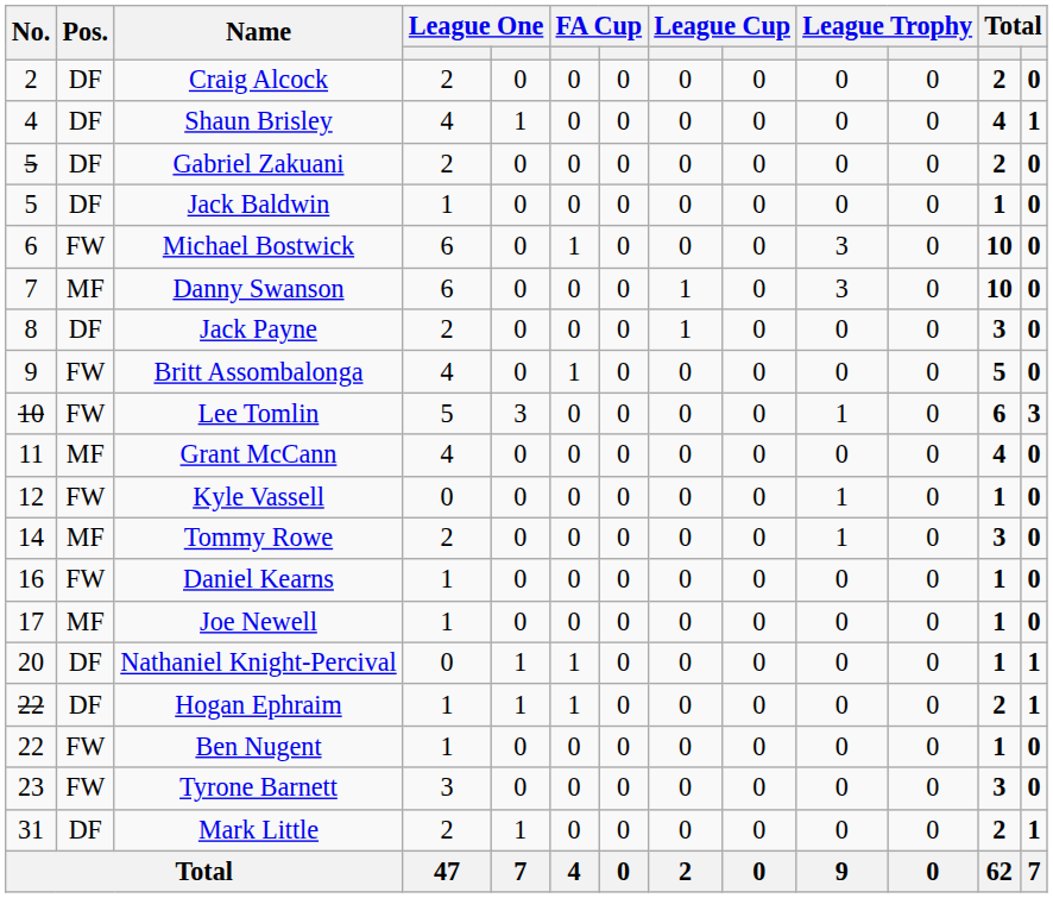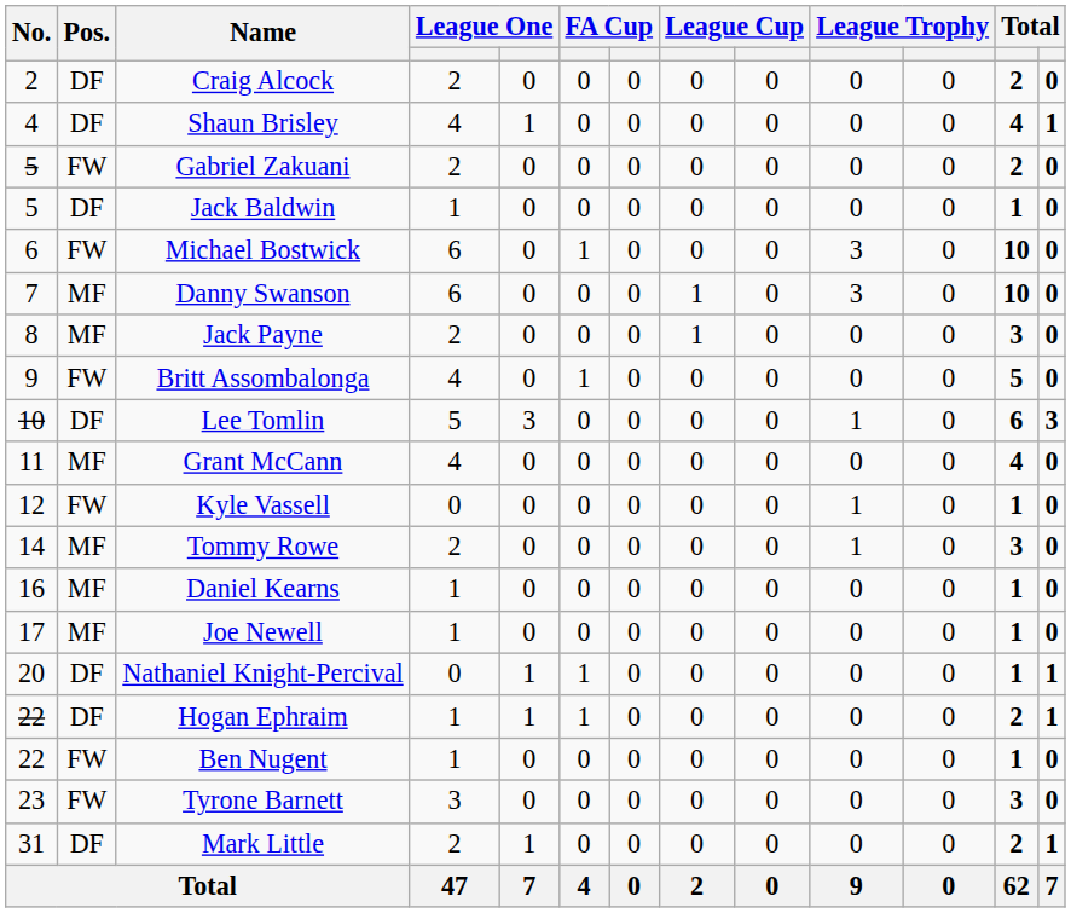 <table class="wikitable sortable" style="text-align: center;">
 <tr>
 <th rowspan="2">No.</th>
 <th rowspan="2">Pos.</th>
 <th rowspan="2">Name</th>
 <th colspan="2"><a href='#'>League One</a></th>
 <th colspan="2"><a href='#'>FA Cup</a></th>
 <th colspan="2"><a href='#'>League Cup</a></th>
 <th colspan="2"><a href='#'>League Trophy</a></th>
 <th colspan="2">Total</th>
 </tr>
 <tr>
 <th></th>
 <th></th>
 <th></th>
 <th></th>
 <th></th>
 <th></th>
 <th></th>
 <th></th>
 <th></th>
 <th></th>
 </tr>
 <tr>
 <td>2</td>
 <td>DF</td>
 <td><a href='#'>Craig Alcock</a></td>
 <td>2</td>
 <td>0</td>
 <td>0</td>
 <td>0</td>
 <td>0</td>
 <td>0</td>
 <td>0</td>
 <td>0</td>
 <td><strong>2</strong></td>
 <td><strong>0</strong></td>
 </tr>
 <tr>
 <td>4</td>
 <td>DF</td>
 <td><a href='#'>Shaun Brisley</a></td>
 <td>4</td>
 <td>1</td>
 <td>0</td>
 <td>0</td>
 <td>0</td>
 <td>0</td>
 <td>0</td>
 <td>0</td>
 <td><strong>4</strong></td>
 <td><strong>1</strong></td>
 </tr>
 <tr>
 <td><s>5</s></td>
-<td>DF</td>
+<td>FW</td>
 <td><a href='#'>Gabriel Zakuani</a></td>
 <td>2</td>
 <td>0</td>
 <td>0</td>
 <td>0</td>
 <td>0</td>
 <td>0</td>
 <td>0</td>
 <td>0</td>
 <td><strong>2</strong></td>
 <td><strong>0</strong></td>
 </tr>
 <tr>
 <td>5</td>
 <td>DF</td>
 <td><a href='#'>Jack Baldwin</a></td>
 <td>1</td>
 <td>0</td>
 <td>0</td>
 <td>0</td>
 <td>0</td>
 <td>0</td>
 <td>0</td>
 <td>0</td>
 <td><strong>1</strong></td>
 <td><strong>0</strong></td>
 </tr>
 <tr>
 <td>6</td>
 <td>FW</td>
 <td><a href='#'>Michael Bostwick</a></td>
 <td>6</td>
 <td>0</td>
 <td>1</td>
 <td>0</td>
 <td>0</td>
 <td>0</td>
 <td>3</td>
 <td>0</td>
 <td><strong>10</strong></td>
 <td><strong>0</strong></td>
 </tr>
 <tr>
 <td>7</td>
 <td>MF</td>
 <td><a href='#'>Danny Swanson</a></td>
 <td>6</td>
 <td>0</td>
 <td>0</td>
 <td>0</td>
 <td>1</td>
 <td>0</td>
 <td>3</td>
 <td>0</td>
 <td><strong>10</strong></td>
 <td><strong>0</strong></td>
 </tr>
 <tr>
 <td>8</td>
-<td>DF</td>
+<td>MF</td>
 <td><a href='#'>Jack Payne</a></td>
 <td>2</td>
 <td>0</td>
 <td>0</td>
 <td>0</td>
 <td>1</td>
 <td>0</td>
 <td>0</td>
 <td>0</td>
 <td><strong>3</strong></td>
 <td><strong>0</strong></td>
 </tr>
 <tr>
 <td>9</td>
 <td>FW</td>
 <td><a href='#'>Britt Assombalonga</a></td>
 <td>4</td>
 <td>0</td>
 <td>1</td>
 <td>0</td>
 <td>0</td>
 <td>0</td>
 <td>0</td>
 <td>0</td>
 <td><strong>5</strong></td>
 <td><strong>0</strong></td>
 </tr>
 <tr>
 <td><s>10</s></td>
-<td>FW</td>
+<td>DF</td>
 <td><a href='#'>Lee Tomlin</a></td>
 <td>5</td>
 <td>3</td>
 <td>0</td>
 <td>0</td>
 <td>0</td>
 <td>0</td>
 <td>1</td>
 <td>0</td>
 <td><strong>6</strong></td>
 <td><strong>3</strong></td>
 </tr>
 <tr>
 <td>11</td>
 <td>MF</td>
 <td><a href='#'>Grant McCann</a></td>
 <td>4</td>
 <td>0</td>
 <td>0</td>
 <td>0</td>
 <td>0</td>
 <td>0</td>
 <td>0</td>
 <td>0</td>
 <td><strong>4</strong></td>
 <td><strong>0</strong></td>
 </tr>
 <tr>
 <td>12</td>
 <td>FW</td>
 <td><a href='#'>Kyle Vassell</a></td>
 <td>0</td>
 <td>0</td>
 <td>0</td>
 <td>0</td>
 <td>0</td>
 <td>0</td>
 <td>1</td>
 <td>0</td>
 <td><strong>1</strong></td>
 <td><strong>0</strong></td>
 </tr>
 <tr>
 <td>14</td>
 <td>MF</td>
 <td><a href='#'>Tommy Rowe</a></td>
 <td>2</td>
 <td>0</td>
 <td>0</td>
 <td>0</td>
 <td>0</td>
 <td>0</td>
 <td>1</td>
 <td>0</td>
 <td><strong>3</strong></td>
 <td><strong>0</strong></td>
 </tr>
 <tr>
 <td>16</td>
-<td>FW</td>
+<td>MF</td>
 <td><a href='#'>Daniel Kearns</a></td>
 <td>1</td>
 <td>0</td>
 <td>0</td>
 <td>0</td>
 <td>0</td>
 <td>0</td>
 <td>0</td>
 <td>0</td>
 <td><strong>1</strong></td>
 <td><strong>0</strong></td>
 </tr>
 <tr>
 <td>17</td>
 <td>MF</td>
 <td><a href='#'>Joe Newell</a></td>
 <td>1</td>
 <td>0</td>
 <td>0</td>
 <td>0</td>
 <td>0</td>
 <td>0</td>
 <td>0</td>
 <td>0</td>
 <td><strong>1</strong></td>
 <td><strong>0</strong></td>
 </tr>
 <tr>
 <td>20</td>
 <td>DF</td>
 <td><a href='#'>Nathaniel Knight-Percival</a></td>
 <td>0</td>
 <td>1</td>
 <td>1</td>
 <td>0</td>
 <td>0</td>
 <td>0</td>
 <td>0</td>
 <td>0</td>
 <td><strong>1</strong></td>
 <td><strong>1</strong></td>
 </tr>
 <tr>
 <td><s>22</s></td>
 <td>DF</td>
 <td><a href='#'>Hogan Ephraim</a></td>
 <td>1</td>
 <td>1</td>
 <td>1</td>
 <td>0</td>
 <td>0</td>
 <td>0</td>
 <td>0</td>
 <td>0</td>
 <td><strong>2</strong></td>
 <td><strong>1</strong></td>
 </tr>
 <tr>
 <td>22</td>
 <td>FW</td>
 <td><a href='#'>Ben Nugent</a></td>
 <td>1</td>
 <td>0</td>
 <td>0</td>
 <td>0</td>
 <td>0</td>
 <td>0</td>
 <td>0</td>
 <td>0</td>
 <td><strong>1</strong></td>
 <td><strong>0</strong></td>
 </tr>
 <tr>
 <td>23</td>
 <td>FW</td>
 <td><a href='#'>Tyrone Barnett</a></td>
 <td>3</td>
 <td>0</td>
 <td>0</td>
 <td>0</td>
 <td>0</td>
 <td>0</td>
 <td>0</td>
 <td>0</td>
 <td><strong>3</strong></td>
 <td><strong>0</strong></td>
 </tr>
 <tr>
 <td>31</td>
 <td>DF</td>
 <td><a href='#'>Mark Little</a></td>
 <td>2</td>
 <td>1</td>
 <td>0</td>
 <td>0</td>
 <td>0</td>
 <td>0</td>
 <td>0</td>
 <td>0</td>
 <td><strong>2</strong></td>
 <td><strong>1</strong></td>
 </tr>
 <tr>
 <th colspan=3>Total</th>
 <th>47</th>
 <th>7</th>
 <th>4</th>
 <th>0</th>
 <th>2</th>
 <th>0</th>
 <th>9</th>
 <th>0</th>
 <th>62</th>
 <th>7</th>
 </tr>
 </table>
